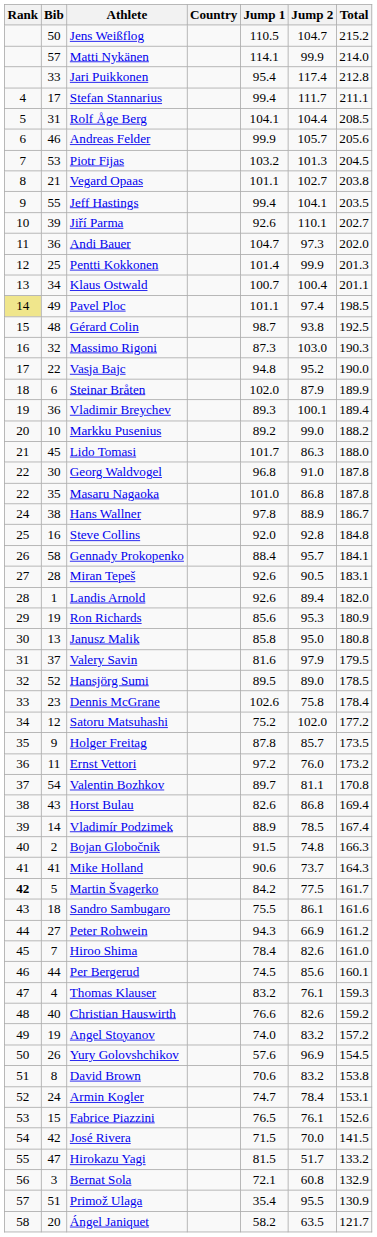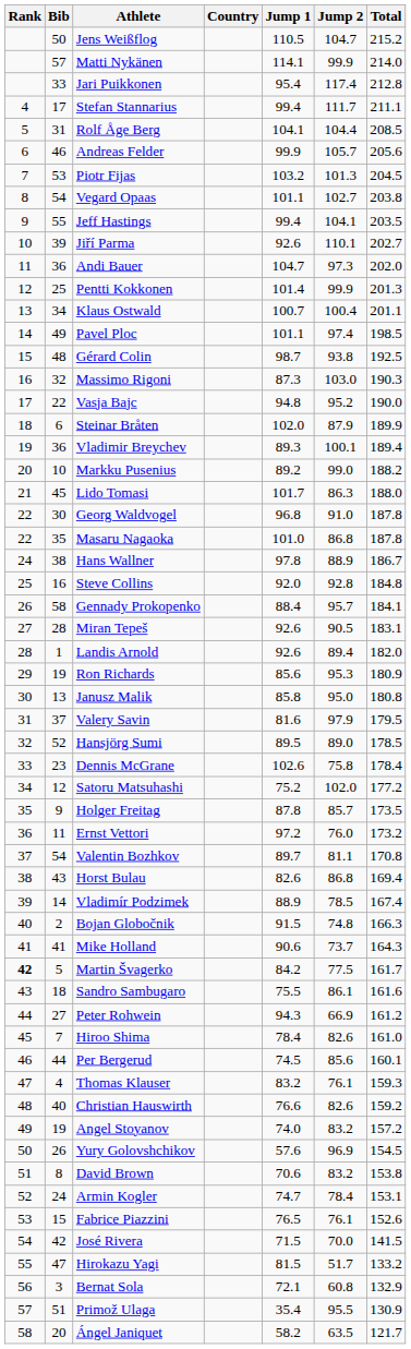 <table class="wikitable sortable" style="text-align:center">
 <tr>
 <th>Rank</th>
 <th>Bib</th>
 <th>Athlete</th>
 <th>Country</th>
 <th>Jump 1</th>
 <th>Jump 2</th>
 <th>Total</th>
 </tr>
 <tr>
 <td></td>
 <td>50</td>
 <td align=left><a href='#'>Jens Weißflog</a></td>
 <td align=left></td>
 <td>110.5</td>
 <td>104.7</td>
 <td>215.2</td>
 </tr>
 <tr>
 <td></td>
 <td>57</td>
 <td align=left><a href='#'>Matti Nykänen</a></td>
 <td align=left></td>
 <td>114.1</td>
 <td>99.9</td>
 <td>214.0</td>
 </tr>
 <tr>
 <td></td>
 <td>33</td>
 <td align=left><a href='#'>Jari Puikkonen</a></td>
 <td align=left></td>
 <td>95.4</td>
 <td>117.4</td>
 <td>212.8</td>
 </tr>
 <tr>
 <td>4</td>
 <td>17</td>
 <td align=left><a href='#'>Stefan Stannarius</a></td>
 <td align=left></td>
 <td>99.4</td>
 <td>111.7</td>
 <td>211.1</td>
 </tr>
 <tr>
 <td>5</td>
 <td>31</td>
 <td align=left><a href='#'>Rolf Åge Berg</a></td>
 <td align=left></td>
 <td>104.1</td>
 <td>104.4</td>
 <td>208.5</td>
 </tr>
 <tr>
 <td>6</td>
 <td>46</td>
 <td align=left><a href='#'>Andreas Felder</a></td>
 <td align=left></td>
 <td>99.9</td>
 <td>105.7</td>
 <td>205.6</td>
 </tr>
 <tr>
 <td>7</td>
 <td>53</td>
 <td align=left><a href='#'>Piotr Fijas</a></td>
 <td align=left></td>
 <td>103.2</td>
 <td>101.3</td>
 <td>204.5</td>
 </tr>
 <tr>
 <td>8</td>
-<td>21</td>
+<td>54</td>
 <td align=left><a href='#'>Vegard Opaas</a></td>
 <td align=left></td>
 <td>101.1</td>
 <td>102.7</td>
 <td>203.8</td>
 </tr>
 <tr>
 <td>9</td>
 <td>55</td>
 <td align=left><a href='#'>Jeff Hastings</a></td>
 <td align=left></td>
 <td>99.4</td>
 <td>104.1</td>
 <td>203.5</td>
 </tr>
 <tr>
 <td>10</td>
 <td>39</td>
 <td align=left><a href='#'>Jiří Parma</a></td>
 <td align=left></td>
 <td>92.6</td>
 <td>110.1</td>
 <td>202.7</td>
 </tr>
 <tr>
 <td>11</td>
 <td>36</td>
 <td align=left><a href='#'>Andi Bauer</a></td>
 <td align=left></td>
 <td>104.7</td>
 <td>97.3</td>
 <td>202.0</td>
 </tr>
 <tr>
 <td>12</td>
 <td>25</td>
 <td align=left><a href='#'>Pentti Kokkonen</a></td>
 <td align=left></td>
 <td>101.4</td>
 <td>99.9</td>
 <td>201.3</td>
 </tr>
 <tr>
 <td>13</td>
 <td>34</td>
 <td align=left><a href='#'>Klaus Ostwald</a></td>
 <td align=left></td>
 <td>100.7</td>
 <td>100.4</td>
 <td>201.1</td>
 </tr>
 <tr>
-<td style="background: khaki;">14</td>
+<td>14</td>
 <td>49</td>
 <td align=left><a href='#'>Pavel Ploc</a></td>
 <td align=left></td>
 <td>101.1</td>
 <td>97.4</td>
 <td>198.5</td>
 </tr>
 <tr>
 <td>15</td>
 <td>48</td>
 <td align=left><a href='#'>Gérard Colin</a></td>
 <td align=left></td>
 <td>98.7</td>
 <td>93.8</td>
 <td>192.5</td>
 </tr>
 <tr>
 <td>16</td>
 <td>32</td>
 <td align=left><a href='#'>Massimo Rigoni</a></td>
 <td align=left></td>
 <td>87.3</td>
 <td>103.0</td>
 <td>190.3</td>
 </tr>
 <tr>
 <td>17</td>
 <td>22</td>
 <td align=left><a href='#'>Vasja Bajc</a></td>
 <td align=left></td>
 <td>94.8</td>
 <td>95.2</td>
 <td>190.0</td>
 </tr>
 <tr>
 <td>18</td>
 <td>6</td>
 <td align=left><a href='#'>Steinar Bråten</a></td>
 <td align=left></td>
 <td>102.0</td>
 <td>87.9</td>
 <td>189.9</td>
 </tr>
 <tr>
 <td>19</td>
 <td>36</td>
 <td align=left><a href='#'>Vladimir Breychev</a></td>
 <td align=left></td>
 <td>89.3</td>
 <td>100.1</td>
 <td>189.4</td>
 </tr>
 <tr>
 <td>20</td>
 <td>10</td>
 <td align=left><a href='#'>Markku Pusenius</a></td>
 <td align=left></td>
 <td>89.2</td>
 <td>99.0</td>
 <td>188.2</td>
 </tr>
 <tr>
 <td>21</td>
 <td>45</td>
 <td align=left><a href='#'>Lido Tomasi</a></td>
 <td align=left></td>
 <td>101.7</td>
 <td>86.3</td>
 <td>188.0</td>
 </tr>
 <tr>
 <td>22</td>
 <td>30</td>
 <td align=left><a href='#'>Georg Waldvogel</a></td>
 <td align=left></td>
 <td>96.8</td>
 <td>91.0</td>
 <td>187.8</td>
 </tr>
 <tr>
 <td>22</td>
 <td>35</td>
 <td align=left><a href='#'>Masaru Nagaoka</a></td>
 <td align=left></td>
 <td>101.0</td>
 <td>86.8</td>
 <td>187.8</td>
 </tr>
 <tr>
 <td>24</td>
 <td>38</td>
 <td align=left><a href='#'>Hans Wallner</a></td>
 <td align=left></td>
 <td>97.8</td>
 <td>88.9</td>
 <td>186.7</td>
 </tr>
 <tr>
 <td>25</td>
 <td>16</td>
 <td align=left><a href='#'>Steve Collins</a></td>
 <td align=left></td>
 <td>92.0</td>
 <td>92.8</td>
 <td>184.8</td>
 </tr>
 <tr>
 <td>26</td>
 <td>58</td>
 <td align=left><a href='#'>Gennady Prokopenko</a></td>
 <td align=left></td>
 <td>88.4</td>
 <td>95.7</td>
 <td>184.1</td>
 </tr>
 <tr>
 <td>27</td>
 <td>28</td>
 <td align=left><a href='#'>Miran Tepeš</a></td>
 <td align=left></td>
 <td>92.6</td>
 <td>90.5</td>
 <td>183.1</td>
 </tr>
 <tr>
 <td>28</td>
 <td>1</td>
 <td align=left><a href='#'>Landis Arnold</a></td>
 <td align=left></td>
 <td>92.6</td>
 <td>89.4</td>
 <td>182.0</td>
 </tr>
 <tr>
 <td>29</td>
 <td>19</td>
 <td align=left><a href='#'>Ron Richards</a></td>
 <td align=left></td>
 <td>85.6</td>
 <td>95.3</td>
 <td>180.9</td>
 </tr>
 <tr>
 <td>30</td>
 <td>13</td>
 <td align=left><a href='#'>Janusz Malik</a></td>
 <td align=left></td>
 <td>85.8</td>
 <td>95.0</td>
 <td>180.8</td>
 </tr>
 <tr>
 <td>31</td>
 <td>37</td>
 <td align=left><a href='#'>Valery Savin</a></td>
 <td align=left></td>
 <td>81.6</td>
 <td>97.9</td>
 <td>179.5</td>
 </tr>
 <tr>
 <td>32</td>
 <td>52</td>
 <td align=left><a href='#'>Hansjörg Sumi</a></td>
 <td align=left></td>
 <td>89.5</td>
 <td>89.0</td>
 <td>178.5</td>
 </tr>
 <tr>
 <td>33</td>
 <td>23</td>
 <td align=left><a href='#'>Dennis McGrane</a></td>
 <td align=left></td>
 <td>102.6</td>
 <td>75.8</td>
 <td>178.4</td>
 </tr>
 <tr>
 <td>34</td>
 <td>12</td>
 <td align=left><a href='#'>Satoru Matsuhashi</a></td>
 <td align=left></td>
 <td>75.2</td>
 <td>102.0</td>
 <td>177.2</td>
 </tr>
 <tr>
 <td>35</td>
 <td>9</td>
 <td align=left><a href='#'>Holger Freitag</a></td>
 <td align=left></td>
 <td>87.8</td>
 <td>85.7</td>
 <td>173.5</td>
 </tr>
 <tr>
 <td>36</td>
 <td>11</td>
 <td align=left><a href='#'>Ernst Vettori</a></td>
 <td align=left></td>
 <td>97.2</td>
 <td>76.0</td>
 <td>173.2</td>
 </tr>
 <tr>
 <td>37</td>
 <td>54</td>
 <td align=left><a href='#'>Valentin Bozhkov</a></td>
 <td align=left></td>
 <td>89.7</td>
 <td>81.1</td>
 <td>170.8</td>
 </tr>
 <tr>
 <td>38</td>
 <td>43</td>
 <td align=left><a href='#'>Horst Bulau</a></td>
 <td align=left></td>
 <td>82.6</td>
 <td>86.8</td>
 <td>169.4</td>
 </tr>
 <tr>
 <td>39</td>
 <td>14</td>
 <td align=left><a href='#'>Vladimír Podzimek</a></td>
 <td align=left></td>
 <td>88.9</td>
 <td>78.5</td>
 <td>167.4</td>
 </tr>
 <tr>
 <td>40</td>
 <td>2</td>
 <td align=left><a href='#'>Bojan Globočnik</a></td>
 <td align=left></td>
 <td>91.5</td>
 <td>74.8</td>
 <td>166.3</td>
 </tr>
 <tr>
 <td>41</td>
 <td>41</td>
 <td align=left><a href='#'>Mike Holland</a></td>
 <td align=left></td>
 <td>90.6</td>
 <td>73.7</td>
 <td>164.3</td>
 </tr>
 <tr>
 <td><strong>42</strong></td>
 <td>5</td>
 <td align=left><a href='#'>Martin Švagerko</a></td>
 <td align=left></td>
 <td>84.2</td>
 <td>77.5</td>
 <td>161.7</td>
 </tr>
 <tr>
 <td>43</td>
 <td>18</td>
 <td align=left><a href='#'>Sandro Sambugaro</a></td>
 <td align=left></td>
 <td>75.5</td>
 <td>86.1</td>
 <td>161.6</td>
 </tr>
 <tr>
 <td>44</td>
 <td>27</td>
 <td align=left><a href='#'>Peter Rohwein</a></td>
 <td align=left></td>
 <td>94.3</td>
 <td>66.9</td>
 <td>161.2</td>
 </tr>
 <tr>
 <td>45</td>
 <td>7</td>
 <td align=left><a href='#'>Hiroo Shima</a></td>
 <td align=left></td>
 <td>78.4</td>
 <td>82.6</td>
 <td>161.0</td>
 </tr>
 <tr>
 <td>46</td>
 <td>44</td>
 <td align=left><a href='#'>Per Bergerud</a></td>
 <td align=left></td>
 <td>74.5</td>
 <td>85.6</td>
 <td>160.1</td>
 </tr>
 <tr>
 <td>47</td>
 <td>4</td>
 <td align=left><a href='#'>Thomas Klauser</a></td>
 <td align=left></td>
 <td>83.2</td>
 <td>76.1</td>
 <td>159.3</td>
 </tr>
 <tr>
 <td>48</td>
 <td>40</td>
 <td align=left><a href='#'>Christian Hauswirth</a></td>
 <td align=left></td>
 <td>76.6</td>
 <td>82.6</td>
 <td>159.2</td>
 </tr>
 <tr>
 <td>49</td>
 <td>19</td>
 <td align=left><a href='#'>Angel Stoyanov</a></td>
 <td align=left></td>
 <td>74.0</td>
 <td>83.2</td>
 <td>157.2</td>
 </tr>
 <tr>
 <td>50</td>
 <td>26</td>
 <td align=left><a href='#'>Yury Golovshchikov</a></td>
 <td align=left></td>
 <td>57.6</td>
 <td>96.9</td>
 <td>154.5</td>
 </tr>
 <tr>
 <td>51</td>
 <td>8</td>
 <td align=left><a href='#'>David Brown</a></td>
 <td align=left></td>
 <td>70.6</td>
 <td>83.2</td>
 <td>153.8</td>
 </tr>
 <tr>
 <td>52</td>
 <td>24</td>
 <td align=left><a href='#'>Armin Kogler</a></td>
 <td align=left></td>
 <td>74.7</td>
 <td>78.4</td>
 <td>153.1</td>
 </tr>
 <tr>
 <td>53</td>
 <td>15</td>
 <td align=left><a href='#'>Fabrice Piazzini</a></td>
 <td align=left></td>
 <td>76.5</td>
 <td>76.1</td>
 <td>152.6</td>
 </tr>
 <tr>
 <td>54</td>
 <td>42</td>
 <td align=left><a href='#'>José Rivera</a></td>
 <td align=left></td>
 <td>71.5</td>
 <td>70.0</td>
 <td>141.5</td>
 </tr>
 <tr>
 <td>55</td>
 <td>47</td>
 <td align=left><a href='#'>Hirokazu Yagi</a></td>
 <td align=left></td>
 <td>81.5</td>
 <td>51.7</td>
 <td>133.2</td>
 </tr>
 <tr>
 <td>56</td>
 <td>3</td>
 <td align=left><a href='#'>Bernat Sola</a></td>
 <td align=left></td>
 <td>72.1</td>
 <td>60.8</td>
 <td>132.9</td>
 </tr>
 <tr>
 <td>57</td>
 <td>51</td>
 <td align=left><a href='#'>Primož Ulaga</a></td>
 <td align=left></td>
 <td>35.4</td>
 <td>95.5</td>
 <td>130.9</td>
 </tr>
 <tr>
 <td>58</td>
 <td>20</td>
 <td align=left><a href='#'>Ángel Janiquet</a></td>
 <td align=left></td>
 <td>58.2</td>
 <td>63.5</td>
 <td>121.7</td>
 </tr>
 </table>
